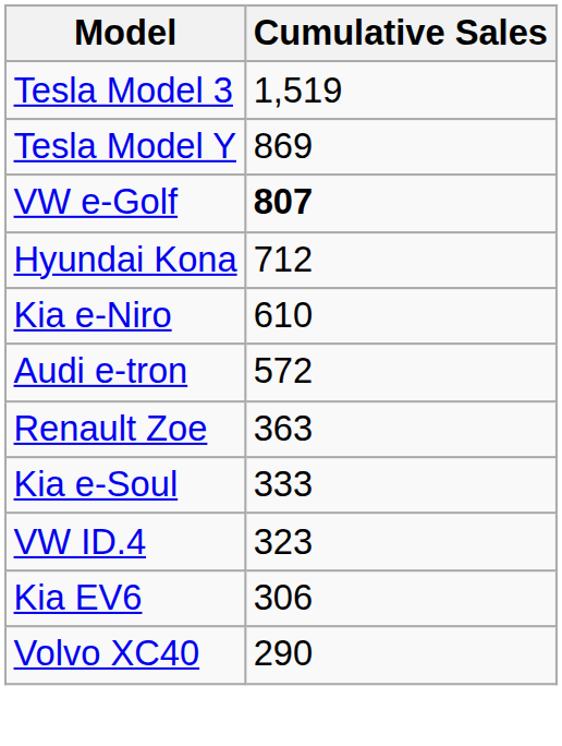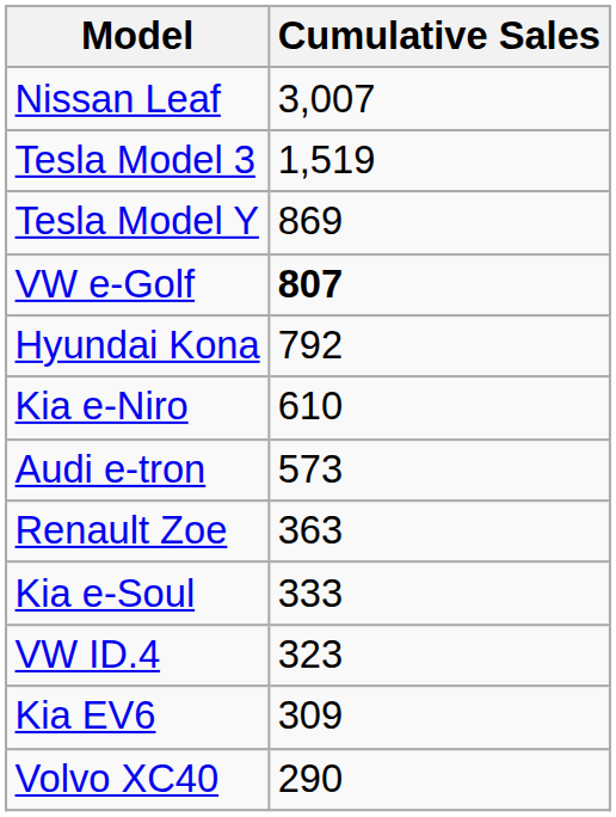 <table class="wikitable">
 <tr>
 <th>Model</th>
 <th>Cumulative Sales</th>
+</tr>
+<tr>
+<td><a href='#'>Nissan Leaf</a></td>
+<td>3,007</td>
 </tr>
 <tr>
 <td><a href='#'>Tesla Model 3</a></td>
 <td>1,519</td>
 </tr>
 <tr>
 <td><a href='#'>Tesla Model Y</a></td>
 <td>869</td>
 </tr>
 <tr>
 <td><a href='#'>VW e-Golf</a></td>
 <td><strong>807</strong></td>
 </tr>
 <tr>
 <td><a href='#'>Hyundai Kona</a></td>
-<td>712</td>
+<td>792</td>
 </tr>
 <tr>
 <td><a href='#'>Kia e-Niro</a></td>
 <td>610</td>
 </tr>
 <tr>
 <td><a href='#'>Audi e-tron</a></td>
-<td>572</td>
+<td>573</td>
 </tr>
 <tr>
 <td><a href='#'>Renault Zoe</a></td>
 <td>363</td>
 </tr>
 <tr>
 <td><a href='#'>Kia e-Soul</a></td>
 <td>333</td>
 </tr>
 <tr>
 <td><a href='#'>VW ID.4</a></td>
 <td>323</td>
 </tr>
 <tr>
 <td><a href='#'>Kia EV6</a></td>
-<td>306</td>
+<td>309</td>
 </tr>
 <tr>
 <td><a href='#'>Volvo XC40</a></td>
 <td>290</td>
 </tr>
 </table>
